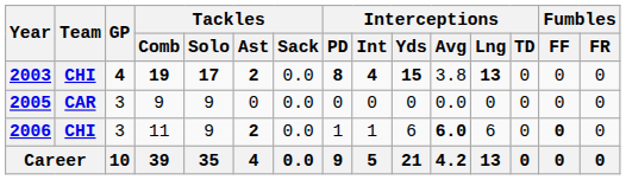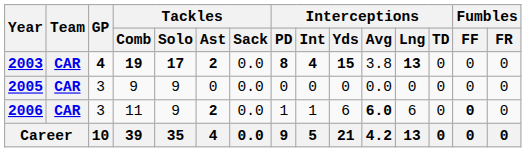 <table class="wikitable" style="text-align: center;">
 <tr>
 <th rowspan="2">Year</th>
 <th rowspan="2">Team</th>
 <th rowspan="2">GP</th>
 <th colspan="4">Tackles</th>
 <th colspan="6">Interceptions</th>
 <th colspan="2">Fumbles</th>
 </tr>
 <tr>
 <th>Comb</th>
 <th>Solo</th>
 <th>Ast</th>
 <th>Sack</th>
 <th>PD</th>
 <th>Int</th>
 <th>Yds</th>
 <th>Avg</th>
 <th>Lng</th>
 <th>TD</th>
 <th>FF</th>
 <th>FR</th>
 </tr>
 <tr>
 <th><a href='#'>2003</a></th>
-<th><a href='#'>CHI</a></th>
+<th><a href='#'>CAR</a></th>
 <td><strong>4</strong></td>
 <td><strong>19</strong></td>
 <td><strong>17</strong></td>
 <td><strong>2</strong></td>
 <td>0.0</td>
 <td><strong>8</strong></td>
 <td><strong>4</strong></td>
 <td><strong>15</strong></td>
 <td>3.8</td>
 <td><strong>13</strong></td>
 <td>0</td>
 <td>0</td>
 <td>0</td>
 </tr>
 <tr>
 <th><a href='#'>2005</a></th>
 <th><a href='#'>CAR</a></th>
 <td>3</td>
 <td>9</td>
 <td>9</td>
 <td>0</td>
 <td>0.0</td>
 <td>0</td>
 <td>0</td>
 <td>0</td>
 <td>0.0</td>
 <td>0</td>
 <td>0</td>
 <td>0</td>
 <td>0</td>
 </tr>
 <tr>
 <th><a href='#'>2006</a></th>
-<th><a href='#'>CHI</a></th>
+<th><a href='#'>CAR</a></th>
 <td>3</td>
 <td>11</td>
 <td>9</td>
 <td><strong>2</strong></td>
 <td>0.0</td>
 <td>1</td>
 <td>1</td>
 <td>6</td>
 <td><strong>6.0</strong></td>
 <td>6</td>
 <td>0</td>
 <td><strong>0</strong></td>
 <td>0</td>
 </tr>
 <tr>
 <th colspan="2">Career</th>
 <th>10</th>
 <th>39</th>
 <th>35</th>
 <th>4</th>
 <th>0.0</th>
 <th>9</th>
 <th>5</th>
 <th>21</th>
 <th>4.2</th>
 <th>13</th>
 <th>0</th>
 <th>0</th>
 <th>0</th>
 </tr>
 </table>
